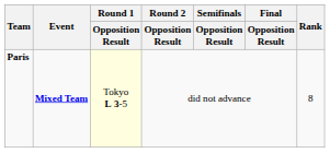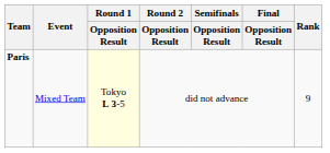 <table class="wikitable" border="1" style="font-size:90%">
 <tr>
 <th rowspan=2>Team</th>
 <th rowspan=2>Event</th>
 <th>Round 1</th>
 <th>Round 2</th>
 <th>Semifinals</th>
 <th>Final</th>
 <th rowspan=2>Rank</th>
 </tr>
 <tr>
 <th>Opposition<br>Result</th>
 <th>Opposition<br>Result</th>
 <th>Opposition<br>Result</th>
 <th>Opposition<br>Result</th>
 </tr>
 <tr>
 <td><strong>Paris</strong><br><br><br><br><br><br><br><br></td>
-<td><strong><a href='#'>Mixed Team</a></strong></td>
+<td><a href='#'>Mixed Team</a></td>
 <td align=center style="background: lightyellow;">Tokyo <br> <strong>L</strong> <strong>3</strong>-5</td>
 <td align=center colspan=3>did not advance</td>
-<td align=center>8</td>
+<td align=center>9</td>
 </tr>
 </table>
